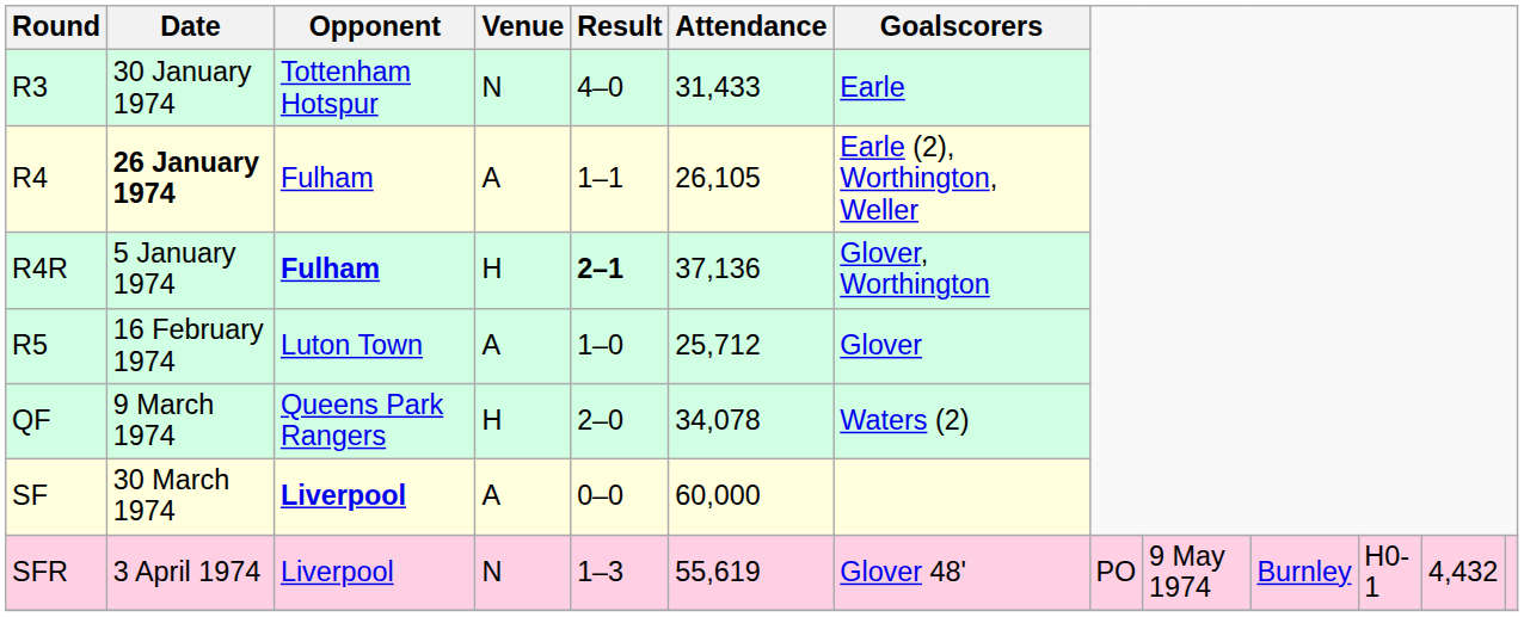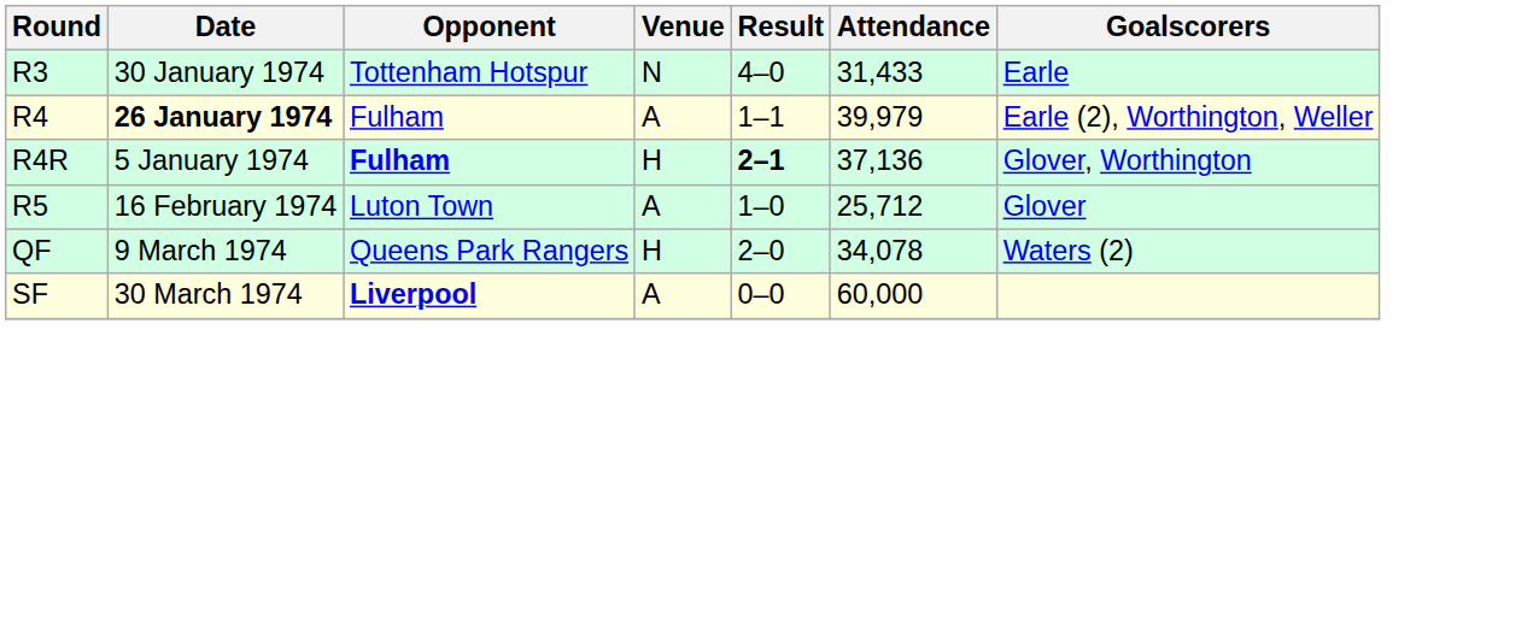 <table class="wikitable">
 <tr>
 <th>Round</th>
 <th>Date</th>
 <th>Opponent</th>
 <th>Venue</th>
 <th>Result</th>
 <th>Attendance</th>
 <th>Goalscorers</th>
 </tr>
 <tr style="background-color: #d0ffe3;">
 <td>R3</td>
 <td>30 January 1974</td>
 <td><a href='#'>Tottenham Hotspur</a></td>
 <td>N</td>
 <td>4–0</td>
 <td>31,433</td>
 <td><a href='#'>Earle</a></td>
 </tr>
 <tr style="background-color: #ffffdd;">
 <td>R4</td>
 <td><strong>26 January 1974</strong></td>
 <td><a href='#'>Fulham</a></td>
 <td>A</td>
 <td>1–1</td>
-<td>26,105</td>
+<td>39,979</td>
 <td><a href='#'>Earle</a> (2), <a href='#'>Worthington</a>, <a href='#'>Weller</a></td>
 </tr>
 <tr style="background-color: #d0ffe3;">
 <td>R4R</td>
 <td>5 January 1974</td>
 <td><strong><a href='#'>Fulham</a></strong></td>
 <td>H</td>
 <td><strong>2–1 </strong></td>
 <td>37,136</td>
 <td><a href='#'>Glover</a>, <a href='#'>Worthington</a></td>
 </tr>
 <tr style="background-color: #d0ffe3;">
 <td>R5</td>
 <td>16 February 1974</td>
 <td><a href='#'>Luton Town</a></td>
 <td>A</td>
 <td>1–0</td>
 <td>25,712</td>
 <td><a href='#'>Glover</a></td>
 </tr>
 <tr style="background-color: #d0ffe3;">
 <td>QF</td>
 <td>9 March 1974</td>
 <td><a href='#'>Queens Park Rangers</a></td>
 <td>H</td>
 <td>2–0</td>
 <td>34,078</td>
 <td><a href='#'>Waters</a> (2)</td>
 </tr>
 <tr style="background-color: #ffffdd;">
 <td>SF</td>
 <td>30 March 1974</td>
 <td><strong><a href='#'>Liverpool</a></strong></td>
 <td>A</td>
 <td>0–0</td>
 <td>60,000</td>
 <td></td>
 </tr>
 <tr style="background-color: #ffd0e3;">
-<td>SFR</td>
-<td>3 April 1974</td>
-<td><a href='#'>Liverpool</a></td>
-<td>N</td>
-<td>1–3</td>
-<td>55,619</td>
-<td><a href='#'>Glover</a> 48'</td>
-<td>PO</td>
-<td>9 May 1974</td>
-<td><a href='#'>Burnley</a></td>
-<td>H0-1</td>
-<td>4,432</td>
-<td></td>
-</tr>
-<tr style="background-color: #ffd0e3;">
 </tr>
 </table>
